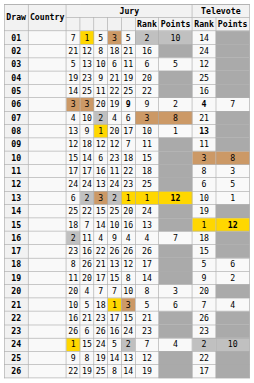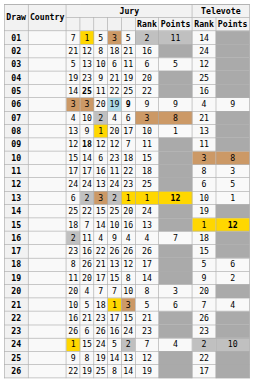 <table class="sortable wikitable collapsible plainrowheaders" style="text-align:center;">
 <tr>
 </tr>
 <tr>
 <th scope="col" rowspan="2">Draw</th>
 <th scope="col" rowspan="2">Country</th>
 <th scope="col" colspan="7">Jury</th>
 <th scope="col" colspan="2">Televote</th>
 </tr>
 <tr>
 <th scope="col"><small></small></th>
 <th scope="col"><small></small></th>
 <th scope="col"><small></small></th>
 <th scope="col"><small></small></th>
 <th scope="col"><small></small></th>
 <th scope="col">Rank</th>
 <th scope="col">Points</th>
 <th scope="col">Rank</th>
 <th scope="col">Points</th>
 </tr>
 <tr>
 <th scope="row" style="text-align:center;">01</th>
 <td style="text-align:left;"></td>
 <td>7</td>
 <td style="background:gold;">1</td>
 <td>5</td>
 <td style="background:#CC9966;">3</td>
 <td>5</td>
 <td style="background:silver;">2</td>
-<td style="background:silver;">10</td>
+<td style="background:silver;">11</td>
 <td>14</td>
 <td style="background:#AAAAAA;"></td>
 </tr>
 <tr>
 <th scope="row" style="text-align:center;">02</th>
 <td style="text-align:left;"></td>
 <td>21</td>
 <td>12</td>
 <td>8</td>
 <td>18</td>
 <td>21</td>
 <td>16</td>
 <td style="background:#AAAAAA;"></td>
 <td>24</td>
 <td style="background:#AAAAAA;"></td>
 </tr>
 <tr>
 <th scope="row" style="text-align:center;">03</th>
 <td style="text-align:left;"></td>
 <td>5</td>
 <td>13</td>
 <td>10</td>
 <td>6</td>
 <td>11</td>
 <td>6</td>
 <td>5</td>
 <td>12</td>
 <td style="background:#AAAAAA;"></td>
 </tr>
 <tr>
 <th scope="row" style="text-align:center;">04</th>
 <td style="text-align:left;"></td>
 <td>19</td>
 <td>23</td>
 <td>9</td>
 <td>21</td>
 <td>19</td>
 <td>20</td>
 <td style="background:#AAAAAA;"></td>
 <td>25</td>
 <td style="background:#AAAAAA;"></td>
 </tr>
 <tr>
 <th scope="row" style="text-align:center;">05</th>
 <td style="text-align:left;"></td>
 <td>14</td>
-<td>25</td>
+<td><strong>25</strong></td>
 <td>11</td>
 <td>22</td>
 <td>25</td>
 <td>22</td>
 <td style="background:#AAAAAA;"></td>
 <td>16</td>
 <td style="background:#AAAAAA;"></td>
 </tr>
 <tr>
 <th scope="row" style="text-align:center;">06</th>
 <td style="text-align:left;"></td>
 <td style="background:#CC9966;">3</td>
 <td style="background:#CC9966;">3</td>
 <td>20</td>
-<td>19</td>
+<td style="background: lightblue;">19</td>
 <td><strong>9</strong></td>
 <td>9</td>
-<td>2</td>
-<td><strong>4</strong></td>
-<td>7</td>
+<td>9</td>
+<td>4</td>
+<td>9</td>
 </tr>
 <tr>
 <th scope="row" style="text-align:center;">07</th>
 <td style="text-align:left;"></td>
 <td>4</td>
 <td>10</td>
 <td style="background:silver;">2</td>
 <td>4</td>
 <td>6</td>
 <td style="background:#CC9966;">3</td>
 <td style="background:#CC9966;">8</td>
 <td>21</td>
 <td style="background:#AAAAAA;"></td>
 </tr>
 <tr>
 <th scope="row" style="text-align:center;">08</th>
 <td style="text-align:left;"></td>
 <td>13</td>
 <td>9</td>
 <td style="background:gold;">1</td>
 <td>20</td>
 <td>17</td>
 <td>10</td>
 <td>1</td>
-<td><strong>13</strong></td>
+<td>13</td>
 <td style="background:#AAAAAA;"></td>
 </tr>
 <tr>
 <th scope="row" style="text-align:center;">09</th>
 <td style="text-align:left;"></td>
 <td>12</td>
-<td>18</td>
+<td><strong>18</strong></td>
 <td>12</td>
 <td>12</td>
 <td>7</td>
 <td>11</td>
 <td style="background:#AAAAAA;"></td>
 <td>11</td>
 <td style="background:#AAAAAA;"></td>
 </tr>
 <tr>
 <th scope="row" style="text-align:center;">10</th>
 <td style="text-align:left;"></td>
 <td>15</td>
 <td>14</td>
 <td>6</td>
 <td>23</td>
 <td>18</td>
 <td>15</td>
 <td style="background:#AAAAAA;"></td>
 <td style="background:#CC9966;">3</td>
 <td style="background:#CC9966;">8</td>
 </tr>
 <tr>
 <th scope="row" style="text-align:center;">11</th>
 <td style="text-align:left;"></td>
 <td>17</td>
 <td>17</td>
 <td>16</td>
 <td>11</td>
 <td>22</td>
 <td>18</td>
 <td style="background:#AAAAAA;"></td>
 <td>8</td>
 <td>3</td>
 </tr>
 <tr>
 <th scope="row" style="text-align:center;">12</th>
 <td style="text-align:left;"></td>
 <td>24</td>
 <td>24</td>
 <td>13</td>
 <td>24</td>
 <td>23</td>
 <td>25</td>
 <td style="background:#AAAAAA;"></td>
 <td>6</td>
 <td>5</td>
 </tr>
 <tr>
 <th scope="row" style="text-align:center;">13</th>
 <td style="text-align:left;"></td>
 <td>6</td>
 <td style="background:silver;">2</td>
 <td style="background:#CC9966;">3</td>
 <td style="background:silver;">2</td>
 <td style="background:gold;">1</td>
 <td style="background:gold;">1</td>
 <td style="background:gold;"><strong>12</strong></td>
 <td>10</td>
 <td>1</td>
 </tr>
 <tr>
 <th scope="row" style="text-align:center;">14</th>
 <td style="text-align:left;"></td>
 <td>25</td>
 <td>22</td>
 <td>15</td>
 <td>25</td>
 <td>20</td>
 <td>24</td>
 <td style="background:#AAAAAA;"></td>
 <td>19</td>
 <td style="background:#AAAAAA;"></td>
 </tr>
 <tr>
 <th scope="row" style="text-align:center;">15</th>
 <td style="text-align:left;"></td>
 <td>18</td>
 <td>7</td>
 <td>14</td>
 <td>10</td>
 <td>16</td>
 <td>13</td>
 <td style="background:#AAAAAA;"></td>
 <td style="background:gold;">1</td>
 <td style="background:gold;"><strong>12</strong></td>
 </tr>
 <tr>
 <th scope="row" style="text-align:center;">16</th>
 <td style="text-align:left;"></td>
 <td style="background:silver;">2</td>
 <td>11</td>
 <td>4</td>
 <td>9</td>
 <td>4</td>
 <td>4</td>
 <td>7</td>
 <td>18</td>
 <td style="background:#AAAAAA;"></td>
 </tr>
 <tr>
 <th scope="row" style="text-align:center;">17</th>
 <td style="text-align:left;"></td>
 <td>23</td>
 <td>16</td>
 <td>22</td>
 <td>26</td>
 <td>26</td>
 <td>26</td>
 <td style="background:#AAAAAA;"></td>
 <td>15</td>
 <td style="background:#AAAAAA;"></td>
 </tr>
 <tr>
 <th scope="row" style="text-align:center;">18</th>
 <td style="text-align:left;"></td>
 <td>8</td>
 <td>26</td>
 <td>21</td>
 <td>13</td>
 <td>12</td>
 <td>17</td>
 <td style="background:#AAAAAA;"></td>
 <td>5</td>
 <td>6</td>
 </tr>
 <tr>
 <th scope="row" style="text-align:center;">19</th>
 <td style="text-align:left;"></td>
 <td>11</td>
 <td>20</td>
 <td>17</td>
 <td>15</td>
 <td>8</td>
 <td>14</td>
 <td style="background:#AAAAAA;"></td>
 <td>9</td>
 <td>2</td>
 </tr>
 <tr>
 <th scope="row" style="text-align:center;">20</th>
 <td style="text-align:left;"></td>
 <td>20</td>
 <td>4</td>
 <td>7</td>
 <td>7</td>
 <td>10</td>
 <td>8</td>
 <td>3</td>
 <td>20</td>
 <td style="background:#AAAAAA;"></td>
 </tr>
 <tr>
 <th scope="row" style="text-align:center;">21</th>
 <td style="text-align:left;"></td>
 <td>10</td>
 <td>5</td>
 <td>18</td>
 <td style="background:gold;">1</td>
 <td style="background:#CC9966;">3</td>
 <td>5</td>
 <td>6</td>
 <td>7</td>
 <td>4</td>
 </tr>
 <tr>
 <th scope="row" style="text-align:center;">22</th>
 <td style="text-align:left;"></td>
 <td>16</td>
 <td>21</td>
 <td>23</td>
 <td>17</td>
 <td>15</td>
 <td>21</td>
 <td style="background:#AAAAAA;"></td>
 <td>26</td>
 <td style="background:#AAAAAA;"></td>
 </tr>
 <tr>
 <th scope="row" style="text-align:center;">23</th>
 <td style="text-align:left;"></td>
 <td>26</td>
 <td>6</td>
 <td>26</td>
 <td>16</td>
 <td>24</td>
 <td>23</td>
 <td style="background:#AAAAAA;"></td>
 <td>23</td>
 <td style="background:#AAAAAA;"></td>
 </tr>
 <tr>
 <th scope="row" style="text-align:center;">24</th>
 <td style="text-align:left;"></td>
 <td style="background:gold;">1</td>
 <td>15</td>
 <td>24</td>
 <td>5</td>
 <td style="background:silver;">2</td>
 <td>7</td>
 <td>4</td>
 <td style="background:silver;">2</td>
 <td style="background:silver;">10</td>
 </tr>
 <tr>
 <th scope="row" style="text-align:center;">25</th>
 <td style="text-align:left;"></td>
 <td>9</td>
 <td>8</td>
 <td>19</td>
 <td>14</td>
 <td>13</td>
 <td>12</td>
 <td style="background:#AAAAAA;"></td>
 <td>22</td>
 <td style="background:#AAAAAA;"></td>
 </tr>
 <tr>
 <th scope="row" style="text-align:center;">26</th>
 <td style="text-align:left;"></td>
 <td>22</td>
 <td>19</td>
 <td>25</td>
 <td>8</td>
 <td>14</td>
 <td>19</td>
 <td style="background:#AAAAAA;"></td>
 <td>17</td>
 <td style="background:#AAAAAA;"></td>
 </tr>
 </table>
